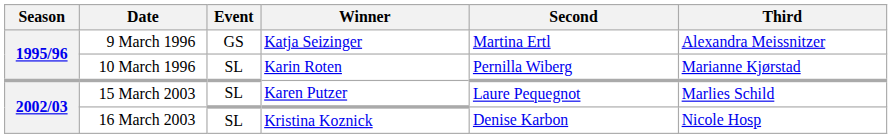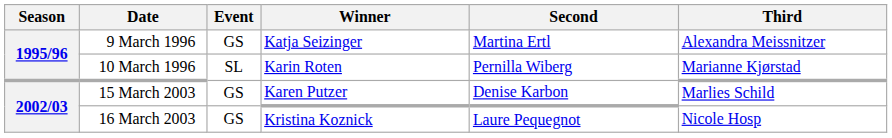 <table class="wikitable plainrowheaders" style="background:#fff; font-size:86%; line-height:15px; border:grey solid 1px; border-collapse:collapse;">
 <tr>
 <th width=58>Season</th>
 <th width=105>Date</th>
 <th width=40>Event</th>
 <th width=175>Winner</th>
 <th width=175>Second</th>
 <th width=175>Third</th>
 </tr>
 <tr>
 <th rowspan=2><a href='#'>1995/96</a></th>
 <td align=right>9 March 1996  </td>
 <td align=center>GS</td>
 <td> <a href='#'>Katja Seizinger</a></td>
 <td> <a href='#'>Martina Ertl</a></td>
 <td> <a href='#'>Alexandra Meissnitzer</a></td>
 </tr>
 <tr>
 <td align=right>10 March 1996  </td>
 <td align=center>SL</td>
 <td> <a href='#'>Karin Roten</a></td>
 <td> <a href='#'>Pernilla Wiberg</a></td>
 <td> <a href='#'>Marianne Kjørstad</a></td>
 </tr>
 <tr>
 <th rowspan=2 style="border-top-width:3px"><a href='#'>2002/03</a></th>
 <td style="border-top-width:3px" align=right>15 March 2003  </td>
-<td style="border-top-width:3px" align=center>SL</td>
+<td align=center>GS</td>
 <td> <a href='#'>Karen Putzer</a></td>
-<td style="border-top-width:3px"> <a href='#'>Laure Pequegnot</a></td>
+<td> <a href='#'>Denise Karbon</a></td>
 <td style="border-top-width:3px"> <a href='#'>Marlies Schild</a></td>
 </tr>
 <tr>
 <td align=right>16 March 2003  </td>
-<td style="border-top-width:3px" align=center>SL</td>
+<td align=center>GS</td>
 <td style="border-top-width:3px"> <a href='#'>Kristina Koznick</a></td>
-<td> <a href='#'>Denise Karbon</a></td>
+<td style="border-top-width:3px"> <a href='#'>Laure Pequegnot</a></td>
 <td> <a href='#'>Nicole Hosp</a></td>
 </tr>
 </table>
